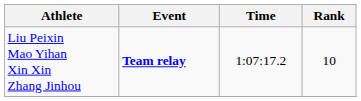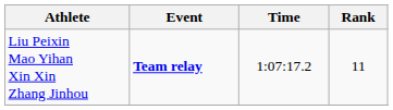 <table class="wikitable" style="text-align:center; font-size:90%; width:30%;">
 <tr>
 <th>Athlete</th>
 <th>Event</th>
 <th>Time</th>
 <th>Rank</th>
 </tr>
 <tr>
 <td align="left"><a href='#'>Liu Peixin</a><br><a href='#'>Mao Yihan</a><br><a href='#'>Xin Xin</a><br><a href='#'>Zhang Jinhou</a></td>
 <td align="left"><strong><a href='#'>Team relay</a></strong></td>
 <td>1:07:17.2</td>
-<td>10</td>
+<td>11</td>
 </tr>
 <tr>
 </tr>
 </table>
